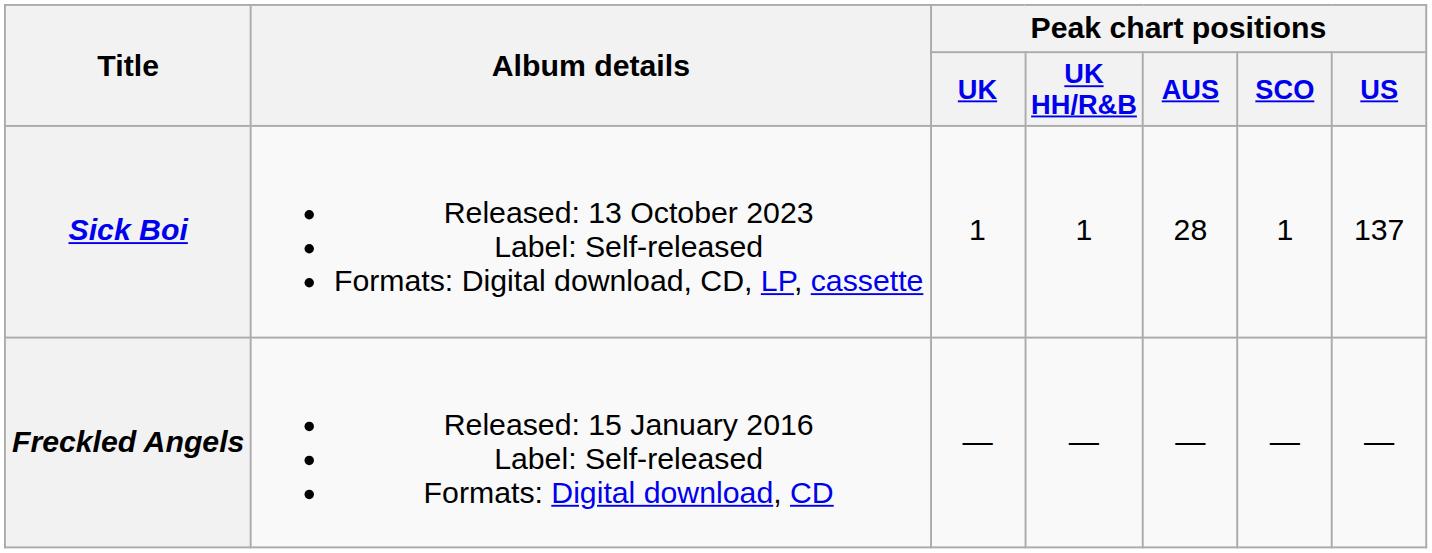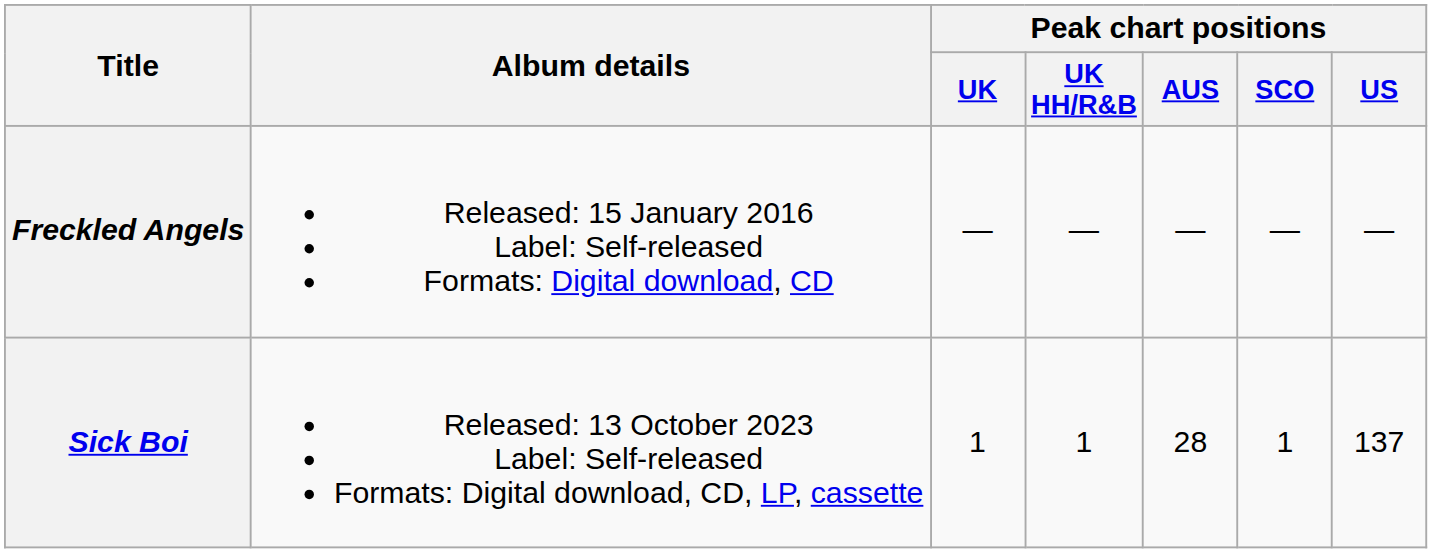 <table class="wikitable plainrowheaders" style="text-align:center">
 <tr>
 <th scope="col" rowspan="2">Title</th>
 <th scope="col" rowspan="2">Album details</th>
 <th scope="col" colspan="5">Peak chart positions</th>
 </tr>
 <tr>
 <th scope="col" style="width:3em;font-size:90%"><a href='#'>UK</a><br></th>
 <th scope="col" style="width:3em;font-size:90%"><a href='#'>UK<br>HH/R&B</a><br></th>
 <th scope="col" style="width:3em;font-size:90%"><a href='#'>AUS</a><br></th>
 <th scope="col" style="width:3em;font-size:90%"><a href='#'>SCO</a><br></th>
 <th scope="col" style="width:3em;font-size:90%"><a href='#'>US</a><br></th>
 </tr>
 <tr>
+<th scope="row"><em>Freckled Angels</em></th>
+<td><br><ul><li>Released: 15 January 2016</li><li>Label: Self-released</li><li>Formats: <a href='#'>Digital download</a>, <a href='#'>CD</a></li></ul></td>
+<td>—</td>
+<td>—</td>
+<td>—</td>
+<td>—</td>
+<td>—</td>
+</tr>
+<tr>
 <th scope="row"><em><a href='#'>Sick Boi</a></em></th>
 <td><br><ul><li>Released: 13 October 2023</li><li>Label: Self-released</li><li>Formats: Digital download, CD, <a href='#'>LP</a>, <a href='#'>cassette</a></li></ul></td>
 <td>1</td>
 <td>1</td>
 <td>28</td>
 <td>1</td>
 <td>137</td>
 </tr>
-<tr>
-<th scope="row"><em>Freckled Angels</em></th>
-<td><br><ul><li>Released: 15 January 2016</li><li>Label: Self-released</li><li>Formats: <a href='#'>Digital download</a>, <a href='#'>CD</a></li></ul></td>
-<td>—</td>
-<td>—</td>
-<td>—</td>
-<td>—</td>
-<td>—</td>
-</tr>
 </table>
